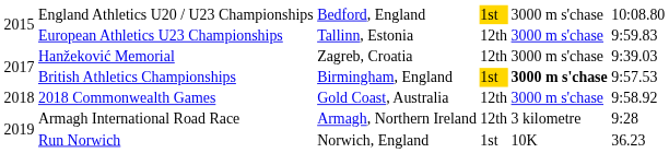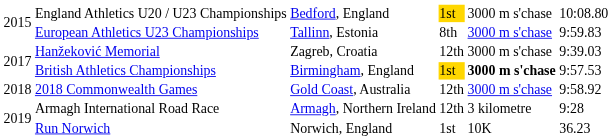 <table>
 <tr>
 <td rowspan=2>2015</td>
 <td>England Athletics U20 / U23 Championships</td>
 <td><a href='#'>Bedford</a>, England</td>
 <td bgcolor=gold>1st</td>
 <td>3000 m s'chase</td>
 <td>10:08.80</td>
 </tr>
 <tr>
 <td><a href='#'>European Athletics U23 Championships</a></td>
 <td><a href='#'>Tallinn</a>, Estonia</td>
-<td>12th</td>
+<td>8th</td>
 <td><a href='#'>3000 m s'chase</a></td>
 <td>9:59.83</td>
 </tr>
 <tr>
 <td rowspan=2>2017</td>
 <td><a href='#'>Hanžeković Memorial</a></td>
 <td>Zagreb, Croatia</td>
 <td>12th</td>
 <td>3000 m s'chase</td>
 <td>9:39.03</td>
 </tr>
 <tr>
 <td><a href='#'>British Athletics Championships</a></td>
 <td><a href='#'>Birmingham</a>, England</td>
 <td bgcolor=gold>1st</td>
 <td><strong>3000 m s'chase</strong></td>
 <td>9:57.53</td>
 </tr>
 <tr>
 <td>2018</td>
 <td><a href='#'>2018 Commonwealth Games</a></td>
 <td><a href='#'>Gold Coast</a>, Australia</td>
 <td>12th</td>
 <td><a href='#'>3000 m s'chase</a></td>
 <td>9:58.92</td>
 </tr>
 <tr>
 <td rowspan=2>2019</td>
 <td>Armagh International Road Race</td>
 <td><a href='#'>Armagh</a>, Northern Ireland</td>
 <td>12th</td>
 <td>3 kilometre</td>
 <td>9:28</td>
 </tr>
 <tr>
 <td><a href='#'>Run Norwich</a></td>
 <td>Norwich, England</td>
 <td>1st</td>
 <td>10K</td>
 <td>36.23</td>
 </tr>
 </table>
